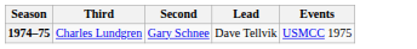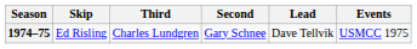 <table class="wikitable">
 <tr>
 <th scope="col">Season</th>
+<th scope="col">Skip</th>
 <th scope="col">Third</th>
 <th scope="col">Second</th>
 <th scope="col">Lead</th>
 <th scope="col">Events</th>
 </tr>
 <tr>
 <th scope="row">1974–75</th>
+<td><a href='#'>Ed Risling</a></td>
 <td><a href='#'>Charles Lundgren</a></td>
 <td><a href='#'>Gary Schnee</a></td>
 <td>Dave Tellvik</td>
 <td><a href='#'>USMCC</a> 1975 <br> </td>
 </tr>
 </table>
